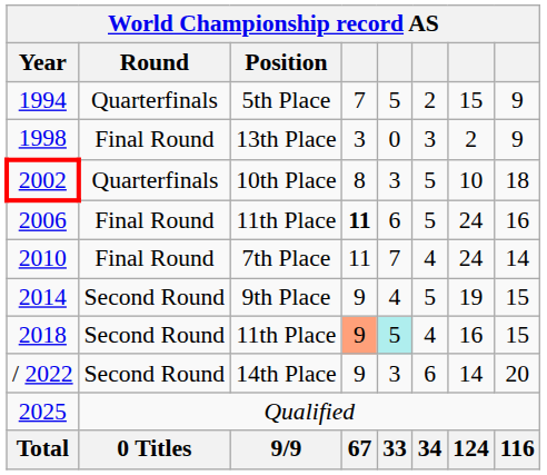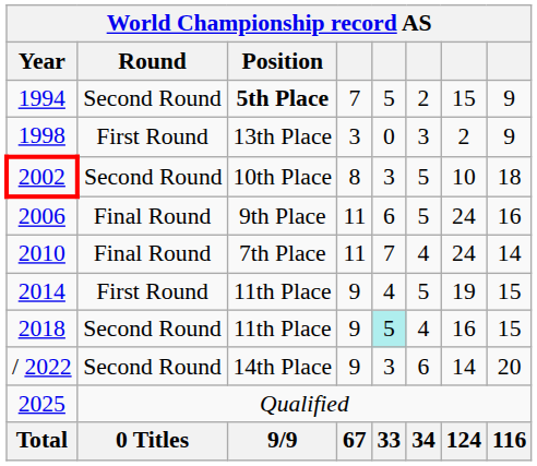 <table class="wikitable" style="text-align: center;">
 <tr>
 <th colspan=8><a href='#'>World Championship record</a> AS </th>
 </tr>
 <tr>
 <th>Year</th>
 <th>Round</th>
 <th>Position</th>
 <th></th>
 <th></th>
 <th></th>
 <th></th>
 <th></th>
 </tr>
 <tr>
 <td> <a href='#'>1994</a></td>
-<td>Quarterfinals</td>
-<td>5th Place</td>
+<td>Second Round</td>
+<td><strong>5th Place</strong></td>
 <td>7</td>
 <td>5</td>
 <td>2</td>
 <td>15</td>
 <td>9</td>
 </tr>
 <tr>
 <td> <a href='#'>1998</a></td>
-<td>Final Round</td>
+<td>First Round</td>
 <td>13th Place</td>
 <td>3</td>
 <td>0</td>
 <td>3</td>
 <td>2</td>
 <td>9</td>
 </tr>
 <tr>
 <td style="border: 3px solid red"> <a href='#'>2002</a></td>
-<td>Quarterfinals</td>
+<td>Second Round</td>
 <td>10th Place</td>
 <td>8</td>
 <td>3</td>
 <td>5</td>
 <td>10</td>
 <td>18</td>
 </tr>
 <tr>
 <td> <a href='#'>2006</a></td>
 <td>Final Round</td>
-<td>11th Place</td>
-<td><strong>11</strong></td>
+<td>9th Place</td>
+<td>11</td>
 <td>6</td>
 <td>5</td>
 <td>24</td>
 <td>16</td>
 </tr>
 <tr>
 <td> <a href='#'>2010</a></td>
 <td>Final Round</td>
 <td>7th Place</td>
 <td>11</td>
 <td>7</td>
 <td>4</td>
 <td>24</td>
 <td>14</td>
 </tr>
 <tr>
 <td> <a href='#'>2014</a></td>
-<td>Second Round</td>
-<td>9th Place</td>
+<td>First Round</td>
+<td>11th Place</td>
 <td>9</td>
 <td>4</td>
 <td>5</td>
 <td>19</td>
 <td>15</td>
 </tr>
 <tr>
 <td> <a href='#'>2018</a></td>
 <td>Second Round</td>
 <td>11th Place</td>
-<td style="background: lightsalmon;">9</td>
+<td>9</td>
 <td style="background: paleturquoise;">5</td>
 <td>4</td>
 <td>16</td>
 <td>15</td>
 </tr>
 <tr>
 <td>/ <a href='#'>2022</a></td>
 <td>Second Round</td>
 <td>14th Place</td>
 <td>9</td>
 <td>3</td>
 <td>6</td>
 <td>14</td>
 <td>20</td>
 </tr>
 <tr>
 <td> <a href='#'>2025</a></td>
 <td colspan=7 rowspan=1 align=center><em>Qualified</em></td>
 </tr>
 <tr>
 <th>Total</th>
 <th>0 Titles</th>
 <th>9/9</th>
 <th>67</th>
 <th>33</th>
 <th>34</th>
 <th>124</th>
 <th>116</th>
 </tr>
 </table>
